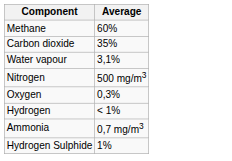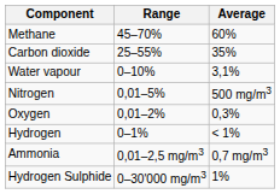 <table class="wikitable">
 <tr>
 <th>Component</th>
+<th>Range</th>
 <th>Average</th>
 </tr>
 <tr>
 <td>Methane</td>
+<td>45–70%</td>
 <td>60%</td>
 </tr>
 <tr>
 <td>Carbon dioxide</td>
+<td>25–55%</td>
 <td>35%</td>
 </tr>
 <tr>
 <td>Water vapour</td>
+<td>0–10%</td>
 <td>3,1%</td>
 </tr>
 <tr>
 <td>Nitrogen</td>
+<td>0,01–5%</td>
 <td>500 mg/m<sup>3</sup></td>
 </tr>
 <tr>
 <td>Oxygen</td>
+<td>0,01–2%</td>
 <td>0,3%</td>
 </tr>
 <tr>
 <td>Hydrogen</td>
+<td>0–1%</td>
 <td>< 1%</td>
 </tr>
 <tr>
 <td>Ammonia</td>
+<td>0,01–2,5 mg/m<sup>3</sup></td>
 <td>0,7 mg/m<sup>3</sup></td>
 </tr>
 <tr>
 <td>Hydrogen Sulphide</td>
+<td>0–30'000 mg/m<sup>3</sup></td>
 <td>1%</td>
 </tr>
 </table>
